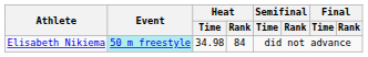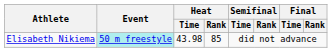 <table class=wikitable style="font-size:90%">
 <tr>
 <th rowspan="2">Athlete</th>
 <th rowspan="2">Event</th>
 <th colspan="2">Heat</th>
 <th colspan="2">Semifinal</th>
 <th colspan="2">Final</th>
 </tr>
 <tr style="font-size:95%">
 <th>Time</th>
 <th>Rank</th>
 <th>Time</th>
 <th>Rank</th>
 <th>Time</th>
 <th>Rank</th>
 </tr>
 <tr align=center>
 <td align=left><a href='#'>Elisabeth Nikiema</a></td>
 <td align=left style="background: paleturquoise;"><a href='#'>50 m freestyle</a></td>
-<td>34.98</td>
-<td>84</td>
+<td>43.98</td>
+<td>85</td>
 <td colspan=4>did not advance</td>
 </tr>
 </table>
